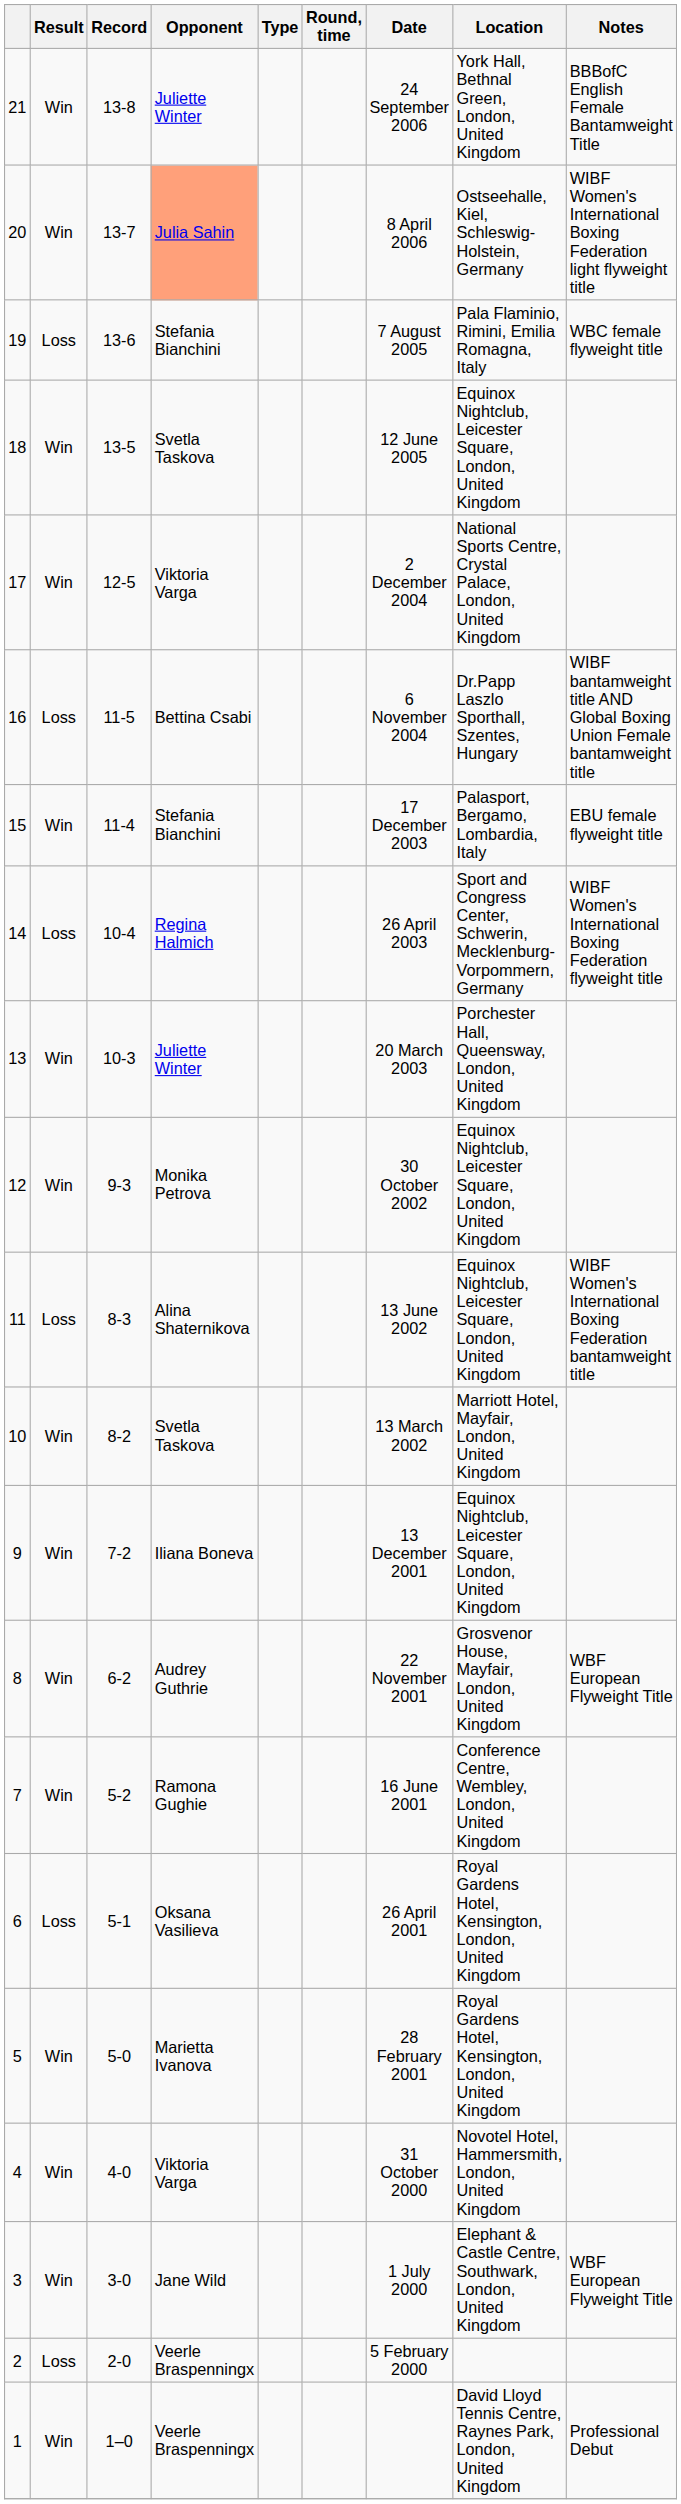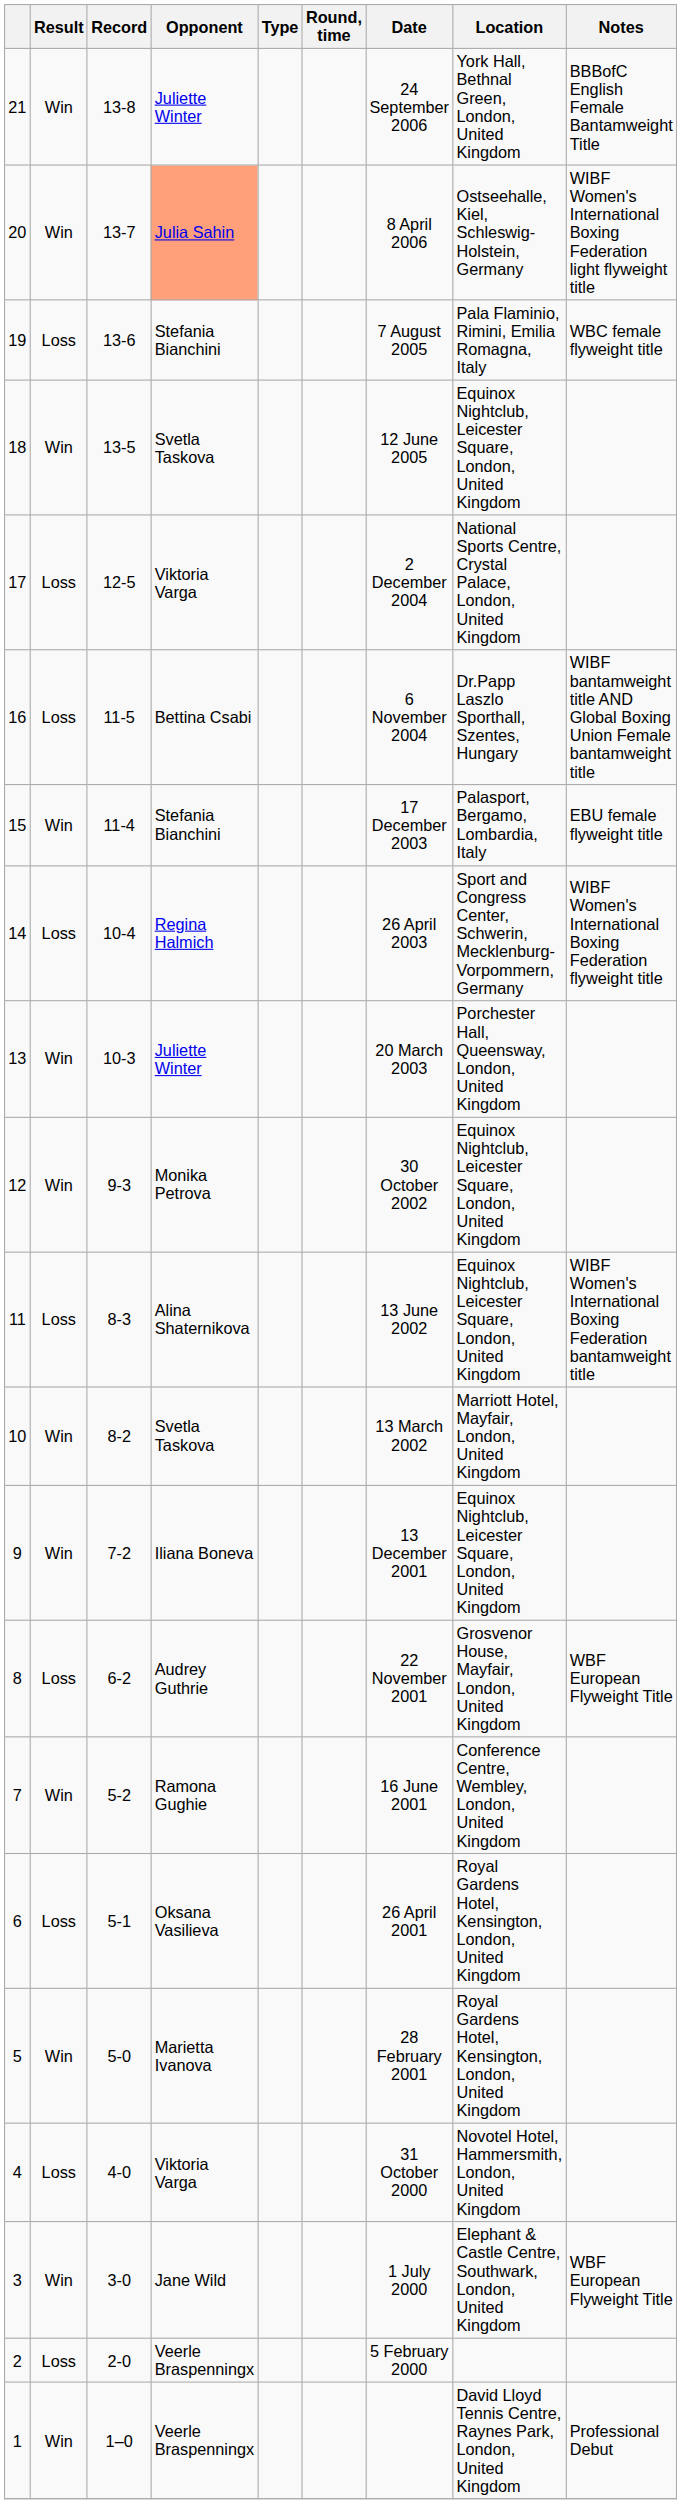 <table class="wikitable" style="text-align:center; font-size:95%">
 <tr>
 <th></th>
 <th>Result</th>
 <th>Record</th>
 <th>Opponent</th>
 <th>Type</th>
 <th>Round, time</th>
 <th>Date</th>
 <th>Location</th>
 <th>Notes</th>
 </tr>
 <tr>
 <td>21</td>
 <td>Win</td>
 <td>13-8</td>
 <td style="text-align:left;"><a href='#'>Juliette Winter</a></td>
 <td></td>
 <td></td>
 <td>24 September 2006</td>
 <td style="text-align:left;">York Hall, Bethnal Green, London, United Kingdom</td>
 <td style="text-align:left;">BBBofC English Female Bantamweight Title</td>
 </tr>
 <tr>
 <td>20</td>
 <td>Win</td>
 <td>13-7</td>
 <td style="background: lightsalmon; text-align:left;"><a href='#'>Julia Sahin</a></td>
 <td></td>
 <td></td>
 <td>8 April 2006</td>
 <td style="text-align:left;">Ostseehalle, Kiel, Schleswig-Holstein, Germany</td>
 <td style="text-align:left;">WIBF Women's International Boxing Federation light flyweight title</td>
 </tr>
 <tr>
 <td>19</td>
 <td>Loss</td>
 <td>13-6</td>
 <td style="text-align:left;">Stefania Bianchini</td>
 <td></td>
 <td></td>
 <td>7 August 2005</td>
 <td style="text-align:left;">Pala Flaminio, Rimini, Emilia Romagna, Italy</td>
 <td style="text-align:left;">WBC female flyweight title</td>
 </tr>
 <tr>
 <td>18</td>
 <td>Win</td>
 <td>13-5</td>
 <td style="text-align:left;">Svetla Taskova</td>
 <td></td>
 <td></td>
 <td>12 June 2005</td>
 <td style="text-align:left;">Equinox Nightclub, Leicester Square, London, United Kingdom</td>
 <td style="text-align:left;"></td>
 </tr>
 <tr>
 <td>17</td>
-<td>Win</td>
+<td>Loss</td>
 <td>12-5</td>
 <td style="text-align:left;">Viktoria Varga</td>
 <td></td>
 <td></td>
 <td>2 December 2004</td>
 <td style="text-align:left;">National Sports Centre, Crystal Palace, London, United Kingdom</td>
 <td style="text-align:left;"></td>
 </tr>
 <tr>
 <td>16</td>
 <td>Loss</td>
 <td>11-5</td>
 <td style="text-align:left;">Bettina Csabi</td>
 <td></td>
 <td></td>
 <td>6 November 2004</td>
 <td style="text-align:left;">Dr.Papp Laszlo Sporthall, Szentes, Hungary</td>
 <td style="text-align:left;">WIBF bantamweight title AND Global Boxing Union Female bantamweight title</td>
 </tr>
 <tr>
 <td>15</td>
 <td>Win</td>
 <td>11-4</td>
 <td style="text-align:left;">Stefania Bianchini</td>
 <td></td>
 <td></td>
 <td>17 December 2003</td>
 <td style="text-align:left;">Palasport, Bergamo, Lombardia, Italy</td>
 <td style="text-align:left;">EBU female flyweight title</td>
 </tr>
 <tr>
 <td>14</td>
 <td>Loss</td>
 <td>10-4</td>
 <td style="text-align:left;"><a href='#'>Regina Halmich</a></td>
 <td></td>
 <td></td>
 <td>26 April 2003</td>
 <td style="text-align:left;">Sport and Congress Center, Schwerin, Mecklenburg-Vorpommern, Germany</td>
 <td style="text-align:left;">WIBF Women's International Boxing Federation flyweight title</td>
 </tr>
 <tr>
 <td>13</td>
 <td>Win</td>
 <td>10-3</td>
 <td style="text-align:left;"><a href='#'>Juliette Winter</a></td>
 <td></td>
 <td></td>
 <td>20 March 2003</td>
 <td style="text-align:left;">Porchester Hall, Queensway, London, United Kingdom</td>
 <td style="text-align:left;"></td>
 </tr>
 <tr>
 <td>12</td>
 <td>Win</td>
 <td>9-3</td>
 <td style="text-align:left;">Monika Petrova</td>
 <td></td>
 <td></td>
 <td>30 October 2002</td>
 <td style="text-align:left;">Equinox Nightclub, Leicester Square, London, United Kingdom</td>
 <td style="text-align:left;"></td>
 </tr>
 <tr>
 <td>11</td>
 <td>Loss</td>
 <td>8-3</td>
 <td style="text-align:left;">Alina Shaternikova</td>
 <td></td>
 <td></td>
 <td>13 June 2002</td>
 <td style="text-align:left;">Equinox Nightclub, Leicester Square, London, United Kingdom</td>
 <td style="text-align:left;">WIBF Women's International Boxing Federation bantamweight title</td>
 </tr>
 <tr>
 <td>10</td>
 <td>Win</td>
 <td>8-2</td>
 <td style="text-align:left;">Svetla Taskova</td>
 <td></td>
 <td></td>
 <td>13 March 2002</td>
 <td style="text-align:left;">Marriott Hotel, Mayfair, London, United Kingdom</td>
 <td style="text-align:left;"></td>
 </tr>
 <tr>
 <td>9</td>
 <td>Win</td>
 <td>7-2</td>
 <td style="text-align:left;"> Iliana Boneva</td>
 <td></td>
 <td></td>
 <td>13 December 2001</td>
 <td style="text-align:left;">Equinox Nightclub, Leicester Square, London, United Kingdom</td>
 <td style="text-align:left;"></td>
 </tr>
 <tr>
 <td>8</td>
-<td>Win</td>
+<td>Loss</td>
 <td>6-2</td>
 <td style="text-align:left;">Audrey Guthrie</td>
 <td></td>
 <td></td>
 <td>22 November 2001</td>
 <td style="text-align:left;">Grosvenor House, Mayfair, London, United Kingdom</td>
 <td style="text-align:left;">WBF European Flyweight Title</td>
 </tr>
 <tr>
 <td>7</td>
 <td>Win</td>
 <td>5-2</td>
 <td style="text-align:left;">Ramona Gughie</td>
 <td></td>
 <td></td>
 <td>16 June 2001</td>
 <td style="text-align:left;">Conference Centre, Wembley, London, United Kingdom</td>
 <td style="text-align:left;"></td>
 </tr>
 <tr>
 <td>6</td>
 <td>Loss</td>
 <td>5-1</td>
 <td style="text-align:left;">Oksana Vasilieva</td>
 <td></td>
 <td></td>
 <td>26 April 2001</td>
 <td style="text-align:left;">Royal Gardens Hotel, Kensington, London, United Kingdom</td>
 <td style="text-align:left;"></td>
 </tr>
 <tr>
 <td>5</td>
 <td>Win</td>
 <td>5-0</td>
 <td style="text-align:left;">Marietta Ivanova</td>
 <td></td>
 <td></td>
 <td>28 February 2001</td>
 <td style="text-align:left;">Royal Gardens Hotel, Kensington, London, United Kingdom</td>
 <td style="text-align:left;"></td>
 </tr>
 <tr>
 <td>4</td>
-<td>Win</td>
+<td>Loss</td>
 <td>4-0</td>
 <td style="text-align:left;">Viktoria Varga</td>
 <td></td>
 <td></td>
 <td>31 October 2000</td>
 <td style="text-align:left;">Novotel Hotel, Hammersmith, London, United Kingdom</td>
 <td style="text-align:left;"></td>
 </tr>
 <tr>
 <td>3</td>
 <td>Win</td>
 <td>3-0</td>
 <td style="text-align:left;"> Jane Wild</td>
 <td></td>
 <td></td>
 <td>1 July 2000</td>
 <td style="text-align:left;">Elephant & Castle Centre, Southwark, London, United Kingdom</td>
 <td style="text-align:left;">WBF European Flyweight Title</td>
 </tr>
 <tr>
 <td>2</td>
 <td>Loss</td>
 <td>2-0</td>
 <td style="text-align:left;">Veerle Braspenningx</td>
 <td></td>
 <td></td>
 <td>5 February 2000</td>
 <td style="text-align:left;"></td>
 <td style="text-align:left;"></td>
 </tr>
 <tr>
 <td>1</td>
 <td>Win</td>
 <td>1–0</td>
 <td align=left>  Veerle Braspenningx</td>
 <td></td>
 <td></td>
 <td></td>
 <td align=left>David Lloyd Tennis Centre, Raynes Park, London, United Kingdom</td>
 <td align=left>Professional Debut</td>
 </tr>
 <tr>
 </tr>
 </table>
